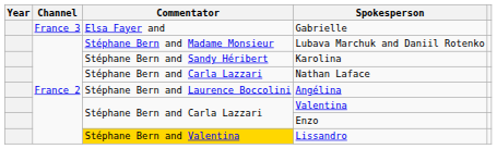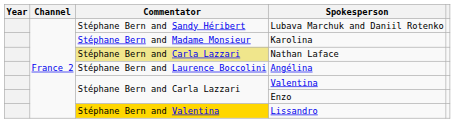 <table class="wikitable sortable plainrowheaders">
 <tr>
 <th scope="col">Year</th>
 <th scope="col">Channel</th>
 <th scope="col">Commentator</th>
 <th scope="col">Spokesperson</th>
 <th scope="col" class="unsortable"></th>
 </tr>
 <tr>
 <th scope="row"></th>
-<td><a href='#'>France 3</a></td>
-<td><a href='#'>Elsa Fayer</a> and </td>
-<td>Gabrielle</td>
-<td></td>
-</tr>
-<tr>
-<th scope="row"></th>
 <td rowspan="7"><a href='#'>France 2</a></td>
-<td><a href='#'>Stéphane Bern</a> and <a href='#'>Madame Monsieur</a></td>
+<td>Stéphane Bern and <a href='#'>Sandy Héribert</a></td>
 <td>Lubava Marchuk and Daniil Rotenko</td>
 <td></td>
 </tr>
 <tr>
 <th scope="row"></th>
-<td>Stéphane Bern and <a href='#'>Sandy Héribert</a></td>
+<td><a href='#'>Stéphane Bern</a> and <a href='#'>Madame Monsieur</a></td>
 <td>Karolina</td>
 <td></td>
 </tr>
 <tr>
 <th scope="row"></th>
-<td>Stéphane Bern and <a href='#'>Carla Lazzari</a></td>
+<td style="background: khaki;">Stéphane Bern and <a href='#'>Carla Lazzari</a></td>
 <td>Nathan Laface</td>
 <td></td>
 </tr>
 <tr>
 <th scope="row"></th>
 <td>Stéphane Bern and <a href='#'>Laurence Boccolini</a></td>
 <td><a href='#'>Angélina</a></td>
 <td></td>
 </tr>
 <tr>
 <th scope="row"></th>
 <td rowspan="2">Stéphane Bern and Carla Lazzari</td>
 <td><a href='#'>Valentina</a></td>
 <td></td>
 </tr>
 <tr>
 <th scope="row"></th>
 <td>Enzo</td>
 <td></td>
 </tr>
 <tr>
 <th scope="row"></th>
 <td style="background: gold;">Stéphane Bern and <a href='#'>Valentina</a></td>
 <td><a href='#'>Lissandro</a></td>
 <td></td>
 </tr>
 </table>
